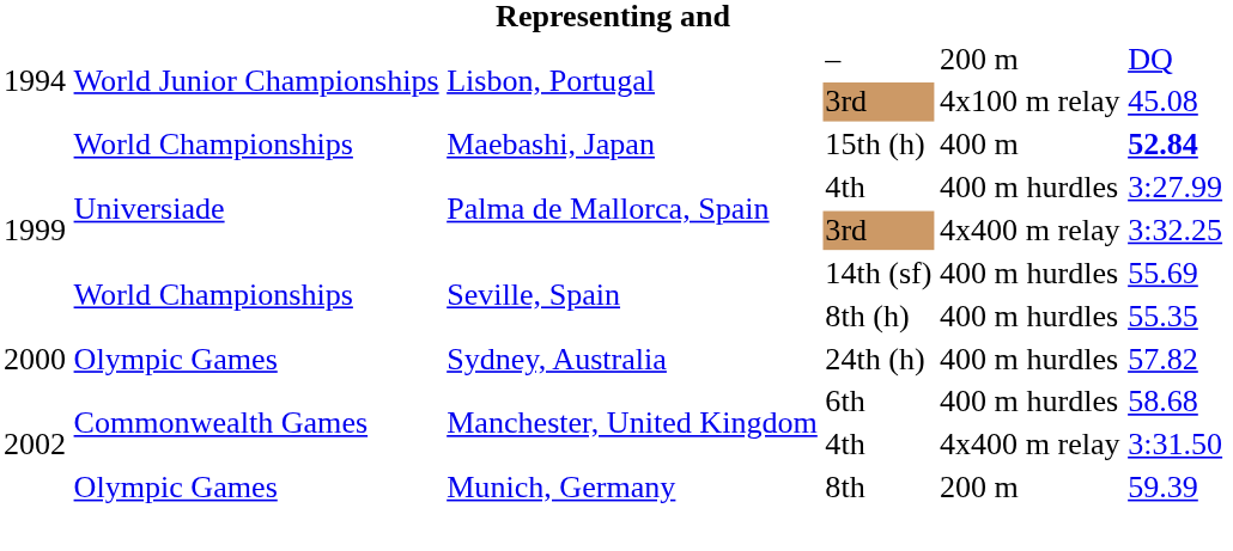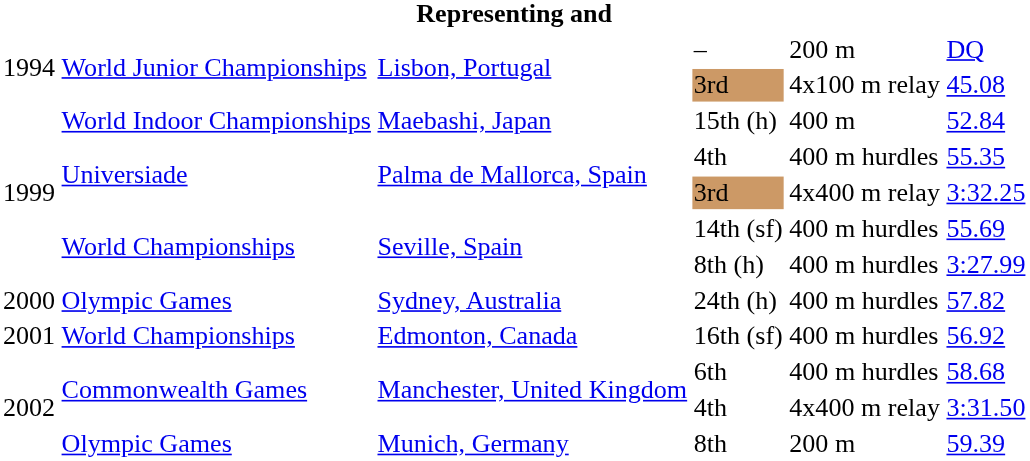 <table>
 <tr>
 <th colspan="6">Representing  and </th>
 </tr>
 <tr>
 <td rowspan=2>1994</td>
 <td rowspan=2><a href='#'>World Junior Championships</a></td>
 <td rowspan=2><a href='#'>Lisbon, Portugal</a></td>
 <td>–</td>
 <td>200 m</td>
 <td><a href='#'>DQ</a></td>
 </tr>
 <tr>
 <td bgcolor=cc9966>3rd</td>
 <td>4x100 m relay</td>
 <td><a href='#'>45.08</a></td>
 </tr>
 <tr>
 <td rowspan=5>1999</td>
-<td><a href='#'>World Championships</a></td>
+<td><a href='#'>World Indoor Championships</a></td>
 <td><a href='#'>Maebashi, Japan</a></td>
 <td>15th (h)</td>
 <td>400 m</td>
-<td><strong><a href='#'>52.84</a></strong></td>
+<td><a href='#'>52.84</a></td>
 </tr>
 <tr>
 <td rowspan=2><a href='#'>Universiade</a></td>
 <td rowspan=2><a href='#'>Palma de Mallorca, Spain</a></td>
 <td>4th</td>
 <td>400 m hurdles</td>
-<td><a href='#'>3:27.99</a></td>
+<td><a href='#'>55.35</a></td>
 </tr>
 <tr>
 <td bgcolor=cc9966>3rd</td>
 <td>4x400 m relay</td>
 <td><a href='#'>3:32.25</a></td>
 </tr>
 <tr>
 <td rowspan=2><a href='#'>World Championships</a></td>
 <td rowspan=2><a href='#'>Seville, Spain</a></td>
 <td>14th (sf)</td>
 <td>400 m hurdles</td>
 <td><a href='#'>55.69</a></td>
 </tr>
 <tr>
 <td>8th (h)</td>
 <td>400 m hurdles</td>
-<td><a href='#'>55.35</a></td>
+<td><a href='#'>3:27.99</a></td>
 </tr>
 <tr>
 <td>2000</td>
 <td><a href='#'>Olympic Games</a></td>
 <td><a href='#'>Sydney, Australia</a></td>
 <td>24th (h)</td>
 <td>400 m hurdles</td>
 <td><a href='#'>57.82</a></td>
+</tr>
+<tr>
+<td>2001</td>
+<td><a href='#'>World Championships</a></td>
+<td><a href='#'>Edmonton, Canada</a></td>
+<td>16th (sf)</td>
+<td>400 m hurdles</td>
+<td><a href='#'>56.92</a></td>
 </tr>
 <tr>
 <td rowspan=3>2002</td>
 <td rowspan=2><a href='#'>Commonwealth Games</a></td>
 <td rowspan=2><a href='#'>Manchester, United Kingdom</a></td>
 <td>6th</td>
 <td>400 m hurdles</td>
 <td><a href='#'>58.68</a></td>
 </tr>
 <tr>
 <td>4th</td>
 <td>4x400 m relay</td>
 <td><a href='#'>3:31.50</a></td>
 </tr>
 <tr>
 <td><a href='#'>Olympic Games</a></td>
 <td><a href='#'>Munich, Germany</a></td>
 <td>8th</td>
 <td>200 m</td>
 <td><a href='#'>59.39</a></td>
 </tr>
 </table>
